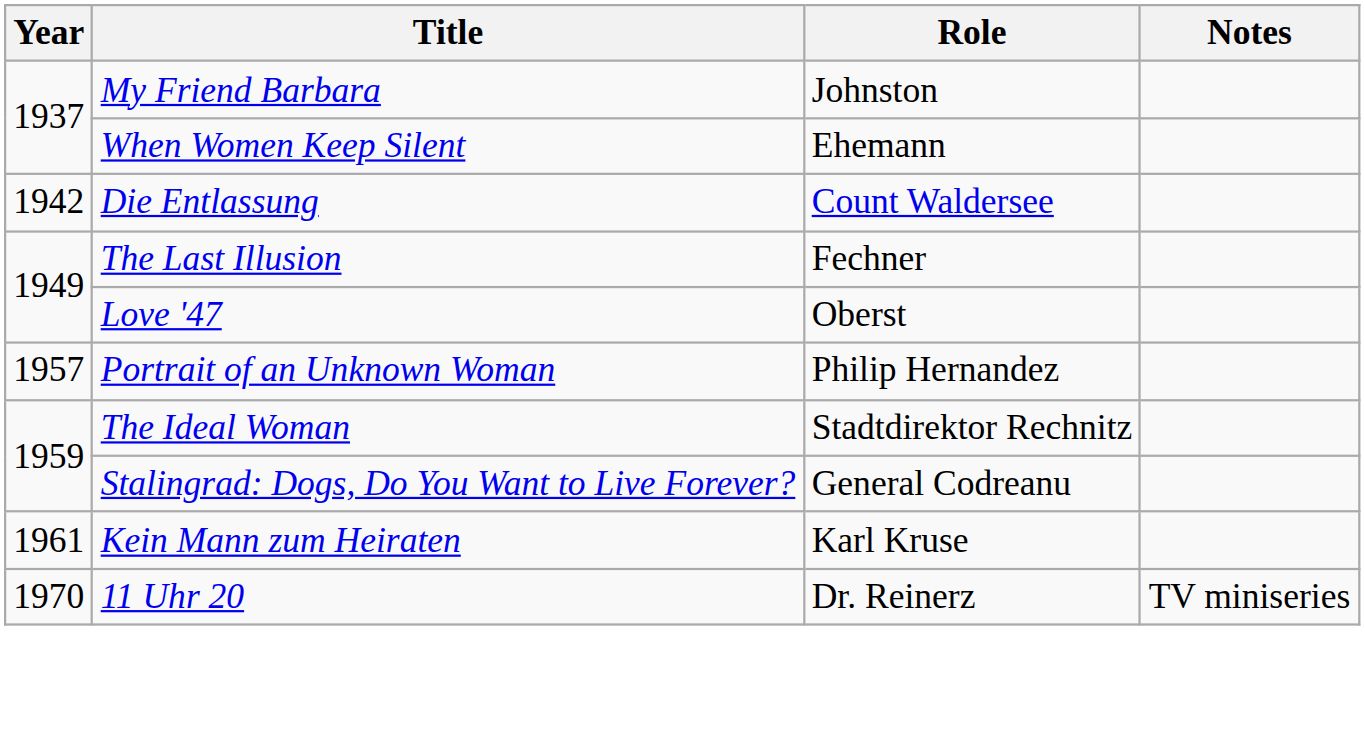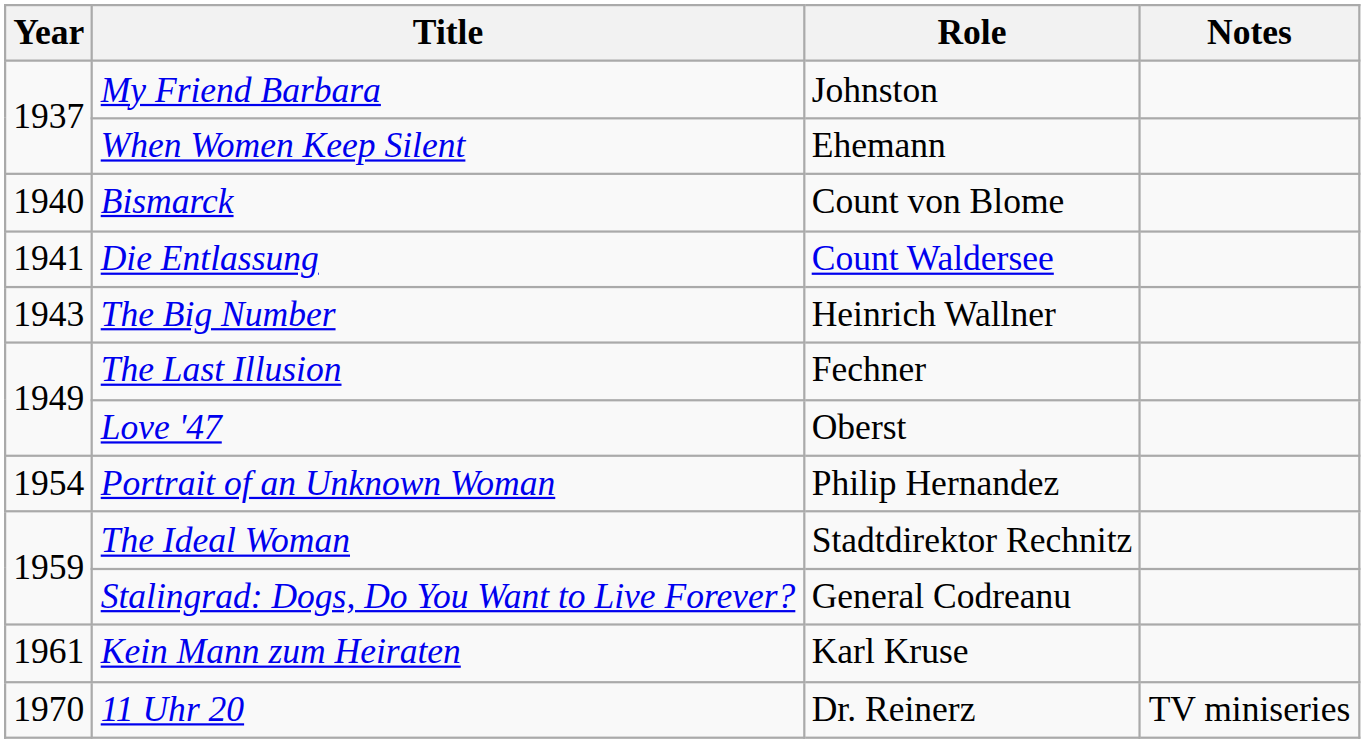 <table class="wikitable sortable">
 <tr>
 <th>Year</th>
 <th>Title</th>
 <th>Role</th>
 <th class="unsortable">Notes</th>
 </tr>
 <tr>
 <td rowspan=2>1937</td>
 <td><em><a href='#'>My Friend Barbara</a></em></td>
 <td>Johnston</td>
 <td></td>
 </tr>
 <tr>
 <td><em><a href='#'>When Women Keep Silent</a></em></td>
 <td>Ehemann</td>
 <td></td>
 </tr>
 <tr>
-<td>1942</td>
+<td>1940</td>
+<td><em><a href='#'>Bismarck</a></em></td>
+<td>Count von Blome</td>
+<td></td>
+</tr>
+<tr>
+<td>1941</td>
 <td><em><a href='#'>Die Entlassung</a></em></td>
 <td><a href='#'>Count Waldersee</a></td>
+<td></td>
+</tr>
+<tr>
+<td>1943</td>
+<td><em><a href='#'>The Big Number</a></em></td>
+<td>Heinrich Wallner</td>
 <td></td>
 </tr>
 <tr>
 <td rowspan=2>1949</td>
 <td><em><a href='#'>The Last Illusion</a></em></td>
 <td>Fechner</td>
 <td></td>
 </tr>
 <tr>
 <td><em><a href='#'>Love '47</a></em></td>
 <td>Oberst</td>
 <td></td>
 </tr>
 <tr>
-<td>1957</td>
+<td>1954</td>
 <td><em><a href='#'>Portrait of an Unknown Woman</a></em></td>
 <td>Philip Hernandez</td>
 <td></td>
 </tr>
 <tr>
 <td rowspan=2>1959</td>
 <td><em><a href='#'>The Ideal Woman</a></em></td>
 <td>Stadtdirektor Rechnitz</td>
 <td></td>
 </tr>
 <tr>
 <td><em><a href='#'>Stalingrad: Dogs, Do You Want to Live Forever?</a></em></td>
 <td>General Codreanu</td>
 <td></td>
 </tr>
 <tr>
 <td>1961</td>
 <td><em><a href='#'>Kein Mann zum Heiraten</a></em></td>
 <td>Karl Kruse</td>
 <td></td>
 </tr>
 <tr>
 <td>1970</td>
 <td><em><a href='#'>11 Uhr 20</a></em></td>
 <td>Dr. Reinerz</td>
 <td>TV miniseries</td>
 </tr>
 </table>
